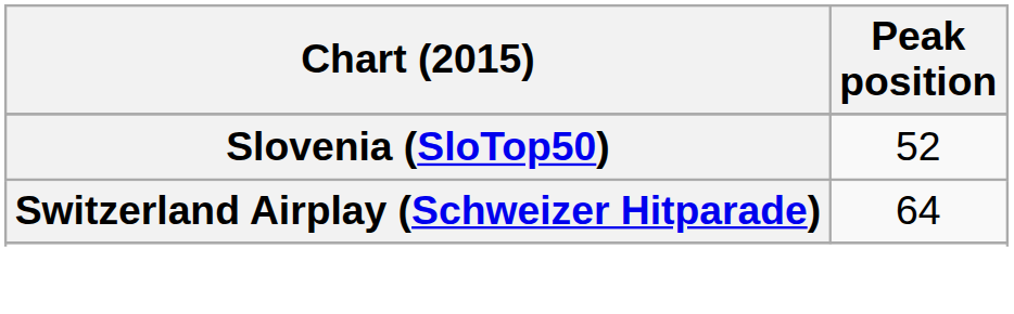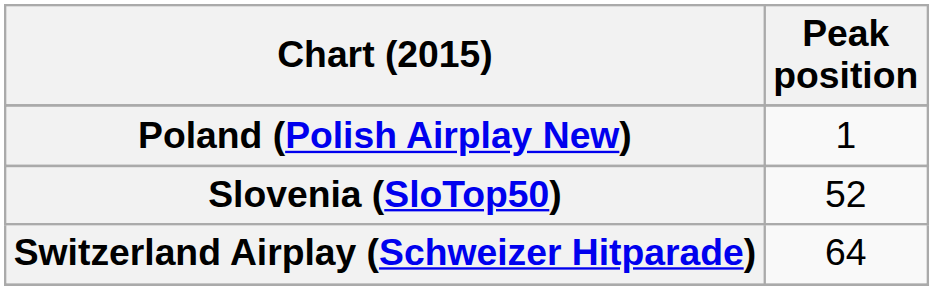 <table class="wikitable sortable plainrowheaders" style="text-align:center">
 <tr>
 <th scope="col">Chart (2015)</th>
 <th scope="col">Peak<br>position</th>
 </tr>
 <tr>
 </tr>
 <tr>
 </tr>
 <tr>
 </tr>
 <tr>
 </tr>
 <tr>
 </tr>
 <tr>
 </tr>
 <tr>
 </tr>
 <tr>
 </tr>
 <tr>
 </tr>
 <tr>
+<th scope="row">Poland (<a href='#'>Polish Airplay New</a>)</th>
+<td>1</td>
+</tr>
+<tr>
 </tr>
 <tr>
 <th scope="row">Slovenia (<a href='#'>SloTop50</a>)</th>
 <td>52</td>
 </tr>
 <tr>
 <th scope="row">Switzerland Airplay (<a href='#'>Schweizer Hitparade</a>)</th>
 <td>64</td>
 </tr>
 <tr>
 </tr>
 <tr>
 </tr>
 <tr>
 </tr>
 <tr>
 </tr>
 </table>
